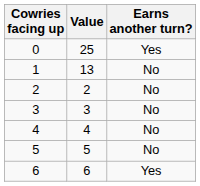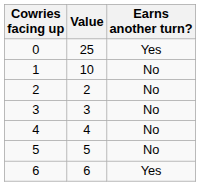 <table class="wikitable" style="text-align:center">
 <tr>
 <th>Cowries <br>facing up</th>
 <th>Value</th>
 <th>Earns <br>another turn?</th>
 </tr>
 <tr>
 <td>0</td>
 <td>25</td>
 <td>Yes</td>
 </tr>
 <tr>
 <td>1</td>
-<td>13</td>
+<td>10</td>
 <td>No</td>
 </tr>
 <tr>
 <td>2</td>
 <td>2</td>
 <td>No</td>
 </tr>
 <tr>
 <td>3</td>
 <td>3</td>
 <td>No</td>
 </tr>
 <tr>
 <td>4</td>
 <td>4</td>
 <td>No</td>
 </tr>
 <tr>
 <td>5</td>
 <td>5</td>
 <td>No</td>
 </tr>
 <tr>
 <td>6</td>
 <td>6</td>
 <td>Yes</td>
 </tr>
 </table>
